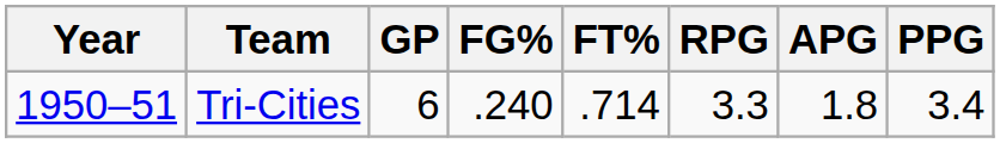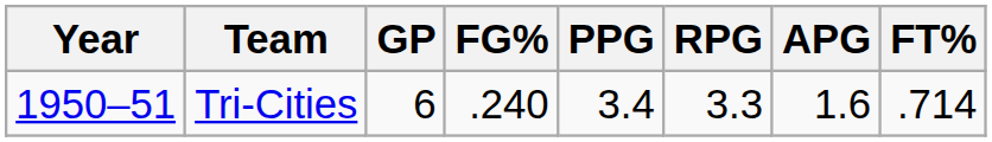 <table class="wikitable sortable" style="font-size:95%; text-align:right;">
 <tr>
 <th>Year</th>
 <th>Team</th>
 <th>GP</th>
 <th>FG%</th>
-<th>FT%</th>
+<th>PPG</th>
 <th>RPG</th>
 <th>APG</th>
-<th>PPG</th>
+<th>FT%</th>
 </tr>
 <tr>
 <td style="text-align:left;"><a href='#'>1950–51</a></td>
 <td style="text-align:left;"><a href='#'>Tri-Cities</a></td>
 <td>6</td>
 <td>.240</td>
+<td>3.4</td>
+<td>3.3</td>
+<td>1.6</td>
 <td>.714</td>
-<td>3.3</td>
-<td>1.8</td>
-<td>3.4</td>
 </tr>
 </table>
